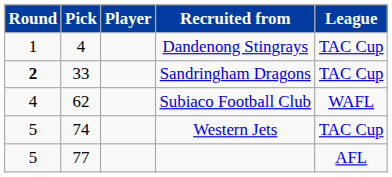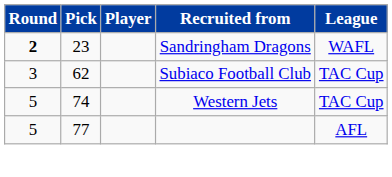 <table class="wikitable" style="font-size:90%; text-align:center;">
 <tr>
 <td style="background:#013B9F; color:white;"><strong>Round</strong></td>
 <td style="background:#013B9F; color:white;"><strong>Pick</strong></td>
 <td style="background:#013B9F; color:white;"><strong>Player</strong></td>
 <td style="background:#013B9F; color:white;"><strong>Recruited from</strong></td>
 <td style="background:#013B9F; color:white;"><strong>League</strong></td>
 </tr>
 <tr>
-<td>1</td>
-<td>4</td>
+<td><strong>2</strong></td>
+<td>23</td>
 <td></td>
-<td><a href='#'>Dandenong Stingrays</a></td>
-<td><a href='#'>TAC Cup</a></td>
+<td><a href='#'>Sandringham Dragons</a></td>
+<td><a href='#'>WAFL</a></td>
 </tr>
 <tr>
-<td><strong>2</strong></td>
-<td>33</td>
-<td></td>
-<td><a href='#'>Sandringham Dragons</a></td>
-<td><a href='#'>TAC Cup</a></td>
-</tr>
-<tr>
-<td>4</td>
+<td>3</td>
 <td>62</td>
 <td></td>
 <td><a href='#'>Subiaco Football Club</a></td>
-<td><a href='#'>WAFL</a></td>
+<td><a href='#'>TAC Cup</a></td>
 </tr>
 <tr>
 <td>5</td>
 <td>74</td>
 <td></td>
 <td><a href='#'>Western Jets</a></td>
 <td><a href='#'>TAC Cup</a></td>
 </tr>
 <tr>
 <td>5</td>
 <td>77</td>
 <td></td>
 <td></td>
 <td><a href='#'>AFL</a></td>
 </tr>
 </table>
